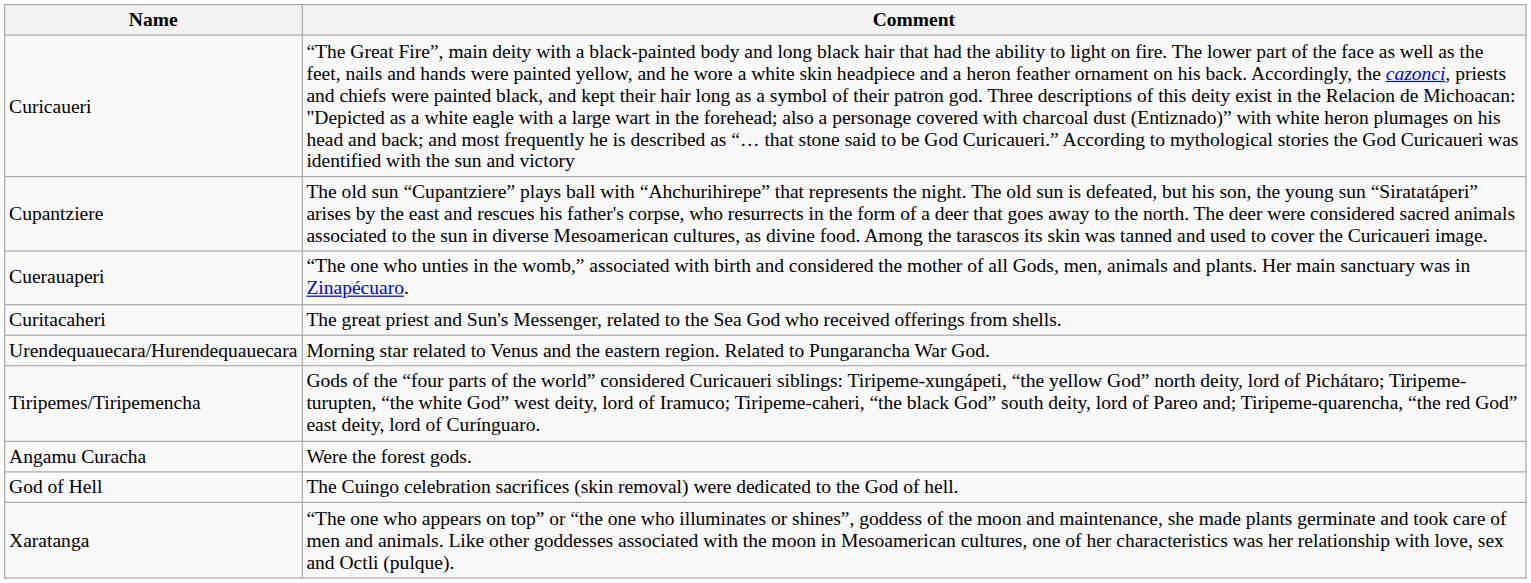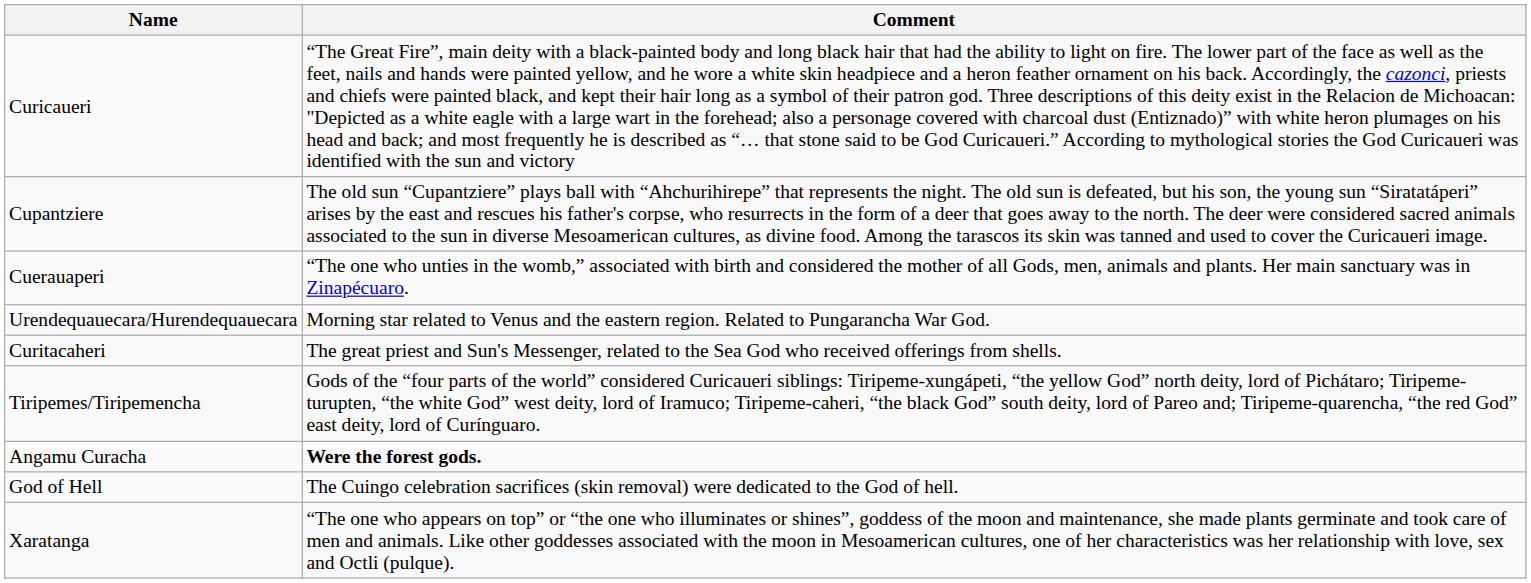 <table class="wikitable sortable">
 <tr>
 <th>Name</th>
 <th>Comment</th>
 </tr>
 <tr>
 <td>Curicaueri</td>
 <td>“The Great Fire”, main deity with a black-painted body and long black hair that had the ability to light on fire. The lower part of the face as well as the feet, nails and hands were painted yellow, and he wore a white skin headpiece and a heron feather ornament on his back.  Accordingly, the <em><a href='#'>cazonci</a></em>, priests and chiefs were painted black, and kept their hair long as a symbol of their patron god. Three descriptions of this deity exist in the Relacion de Michoacan: "Depicted as a white eagle with a large wart in the forehead; also a personage covered with charcoal dust (Entiznado)” with white heron plumages on his head and back; and most frequently he is described as “… that stone said to be God Curicaueri.” According to mythological stories the God Curicaueri was identified with the sun and victory </td>
 </tr>
 <tr>
 <td>Cupantziere</td>
 <td>The old sun “Cupantziere” plays ball with “Ahchurihirepe” that represents the night. The old sun is defeated, but his son, the young sun “Siratatáperi” arises by the east and rescues his father's corpse, who resurrects in the form of a deer that goes away to the north. The deer were considered sacred animals associated to the sun in diverse Mesoamerican cultures, as divine food. Among the tarascos its skin was tanned and used to cover the Curicaueri image.</td>
 </tr>
 <tr>
 <td>Cuerauaperi</td>
 <td>“The one who unties in the womb,” associated with birth and considered the mother of all Gods, men, animals and plants. Her main sanctuary was in <a href='#'>Zinapécuaro</a>.</td>
 </tr>
 <tr>
+<td>Urendequauecara/Hurendequauecara</td>
+<td>Morning star related to Venus and the eastern region. Related to Pungarancha War God.</td>
+</tr>
+<tr>
 <td>Curitacaheri</td>
 <td>The great priest and Sun's Messenger, related to the Sea God who received offerings from shells.</td>
-</tr>
-<tr>
-<td>Urendequauecara/Hurendequauecara</td>
-<td>Morning star related to Venus and the eastern region. Related to Pungarancha War God.</td>
 </tr>
 <tr>
 <td>Tiripemes/Tiripemencha</td>
 <td>Gods of the “four parts of the world” considered Curicaueri siblings: Tiripeme-xungápeti, “the yellow God” north deity, lord of Pichátaro; Tiripeme-turupten, “the white God” west deity, lord of Iramuco; Tiripeme-caheri, “the black God” south deity, lord of Pareo and; Tiripeme-quarencha, “the red God” east deity, lord of Curínguaro.</td>
 </tr>
 <tr>
 <td>Angamu Curacha</td>
-<td>Were the forest gods.</td>
+<td><strong>Were the forest gods.</strong></td>
 </tr>
 <tr>
 <td>God of Hell</td>
 <td>The Cuingo celebration sacrifices (skin removal) were dedicated to the God of hell.</td>
 </tr>
 <tr>
 <td>Xaratanga</td>
 <td>“The one who appears on top” or “the one who illuminates or shines”, goddess of the moon and maintenance, she made plants germinate and took care of men and animals. Like other goddesses associated with the moon in Mesoamerican cultures, one of her characteristics was her relationship with love, sex and Octli (pulque).</td>
 </tr>
 </table>
